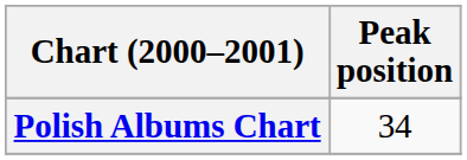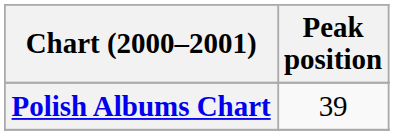 <table class="wikitable sortable plainrowheaders">
 <tr>
 <th>Chart (2000–2001)</th>
 <th>Peak<br>position</th>
 </tr>
 <tr>
 </tr>
 <tr>
 </tr>
 <tr>
 <th scope="row"><a href='#'>Polish Albums Chart</a></th>
-<td style="text-align:center;">34</td>
+<td style="text-align:center;">39</td>
 </tr>
 <tr>
 </tr>
 <tr>
 </tr>
 </table>
